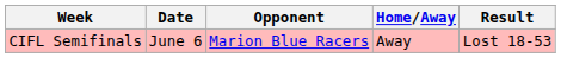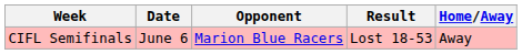 <table class="wikitable">
 <tr>
 <th>Week</th>
 <th>Date</th>
 <th>Opponent</th>
+<th>Result</th>
 <th><a href='#'>Home</a>/<a href='#'>Away</a></th>
-<th>Result</th>
 </tr>
 <tr bgcolor="#ffbbbb">
 <td>CIFL Semifinals</td>
 <td>June 6</td>
 <td><a href='#'>Marion Blue Racers</a></td>
+<td>Lost 18-53</td>
 <td>Away</td>
-<td>Lost 18-53</td>
 </tr>
 </table>
